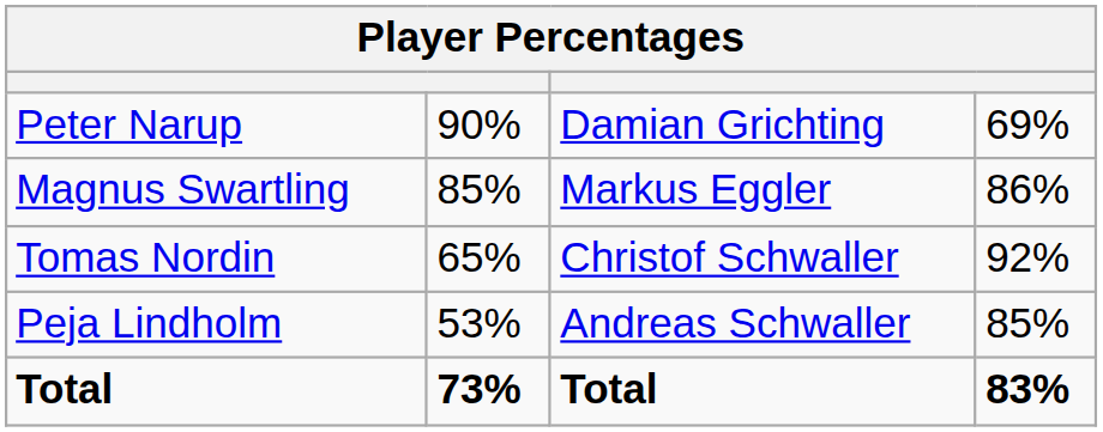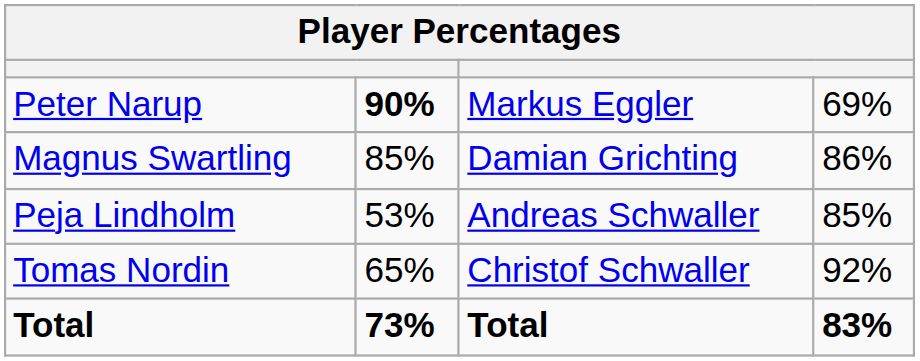 <table class="wikitable">
 <tr>
 <th colspan=4 width=400>Player Percentages</th>
 </tr>
 <tr>
 <th colspan=2 width=200></th>
 <th colspan=2 width=200></th>
 </tr>
 <tr>
 <td><a href='#'>Peter Narup</a></td>
-<td>90%</td>
-<td><a href='#'>Damian Grichting</a></td>
+<td><strong>90%</strong></td>
+<td><a href='#'>Markus Eggler</a></td>
 <td>69%</td>
 </tr>
 <tr>
 <td><a href='#'>Magnus Swartling</a></td>
 <td>85%</td>
-<td><a href='#'>Markus Eggler</a></td>
+<td><a href='#'>Damian Grichting</a></td>
 <td>86%</td>
+</tr>
+<tr>
+<td><a href='#'>Peja Lindholm</a></td>
+<td>53%</td>
+<td><a href='#'>Andreas Schwaller</a></td>
+<td>85%</td>
 </tr>
 <tr>
 <td><a href='#'>Tomas Nordin</a></td>
 <td>65%</td>
 <td><a href='#'>Christof Schwaller</a></td>
 <td>92%</td>
 </tr>
 <tr>
-<td><a href='#'>Peja Lindholm</a></td>
-<td>53%</td>
-<td><a href='#'>Andreas Schwaller</a></td>
-<td>85%</td>
-</tr>
-<tr>
 <td><strong>Total</strong></td>
 <td><strong> 73%</strong></td>
 <td><strong>Total</strong></td>
 <td><strong>83%</strong></td>
 </tr>
 </table>
